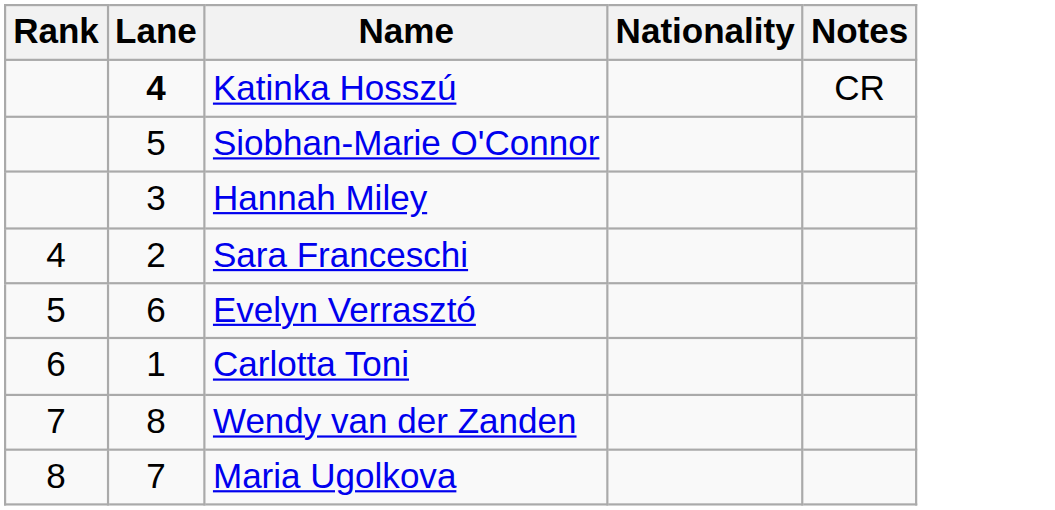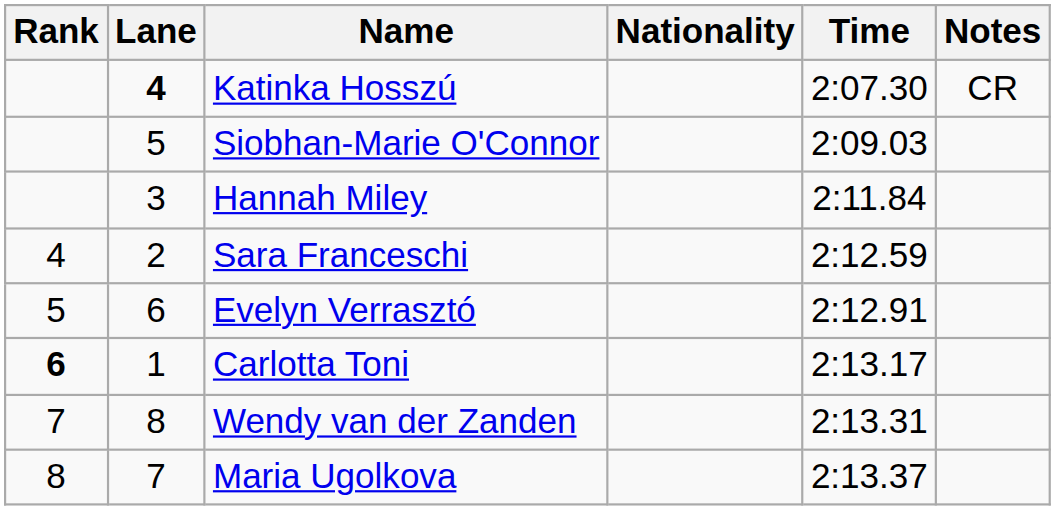 <table class="wikitable sortable" style="text-align:center">
 <tr>
 <th>Rank</th>
 <th>Lane</th>
 <th>Name</th>
 <th>Nationality</th>
+<th>Time</th>
 <th>Notes</th>
 </tr>
 <tr>
 <td></td>
 <td><strong>4</strong></td>
 <td align=left><a href='#'>Katinka Hosszú</a></td>
 <td align=left></td>
+<td>2:07.30</td>
 <td>CR</td>
 </tr>
 <tr>
 <td></td>
 <td>5</td>
 <td align=left><a href='#'>Siobhan-Marie O'Connor</a></td>
 <td align=left></td>
+<td>2:09.03</td>
 <td></td>
 </tr>
 <tr>
 <td></td>
 <td>3</td>
 <td align=left><a href='#'>Hannah Miley</a></td>
 <td align=left></td>
+<td>2:11.84</td>
 <td></td>
 </tr>
 <tr>
 <td>4</td>
 <td>2</td>
 <td align=left><a href='#'>Sara Franceschi</a></td>
 <td align=left></td>
+<td>2:12.59</td>
 <td></td>
 </tr>
 <tr>
 <td>5</td>
 <td>6</td>
 <td align=left><a href='#'>Evelyn Verrasztó</a></td>
 <td align=left></td>
+<td>2:12.91</td>
 <td></td>
 </tr>
 <tr>
-<td>6</td>
+<td><strong>6</strong></td>
 <td>1</td>
 <td align=left><a href='#'>Carlotta Toni</a></td>
 <td align=left></td>
+<td>2:13.17</td>
 <td></td>
 </tr>
 <tr>
 <td>7</td>
 <td>8</td>
 <td align=left><a href='#'>Wendy van der Zanden</a></td>
 <td align=left></td>
+<td>2:13.31</td>
 <td></td>
 </tr>
 <tr>
 <td>8</td>
 <td>7</td>
 <td align=left><a href='#'>Maria Ugolkova</a></td>
 <td align=left></td>
+<td>2:13.37</td>
 <td></td>
 </tr>
 </table>
